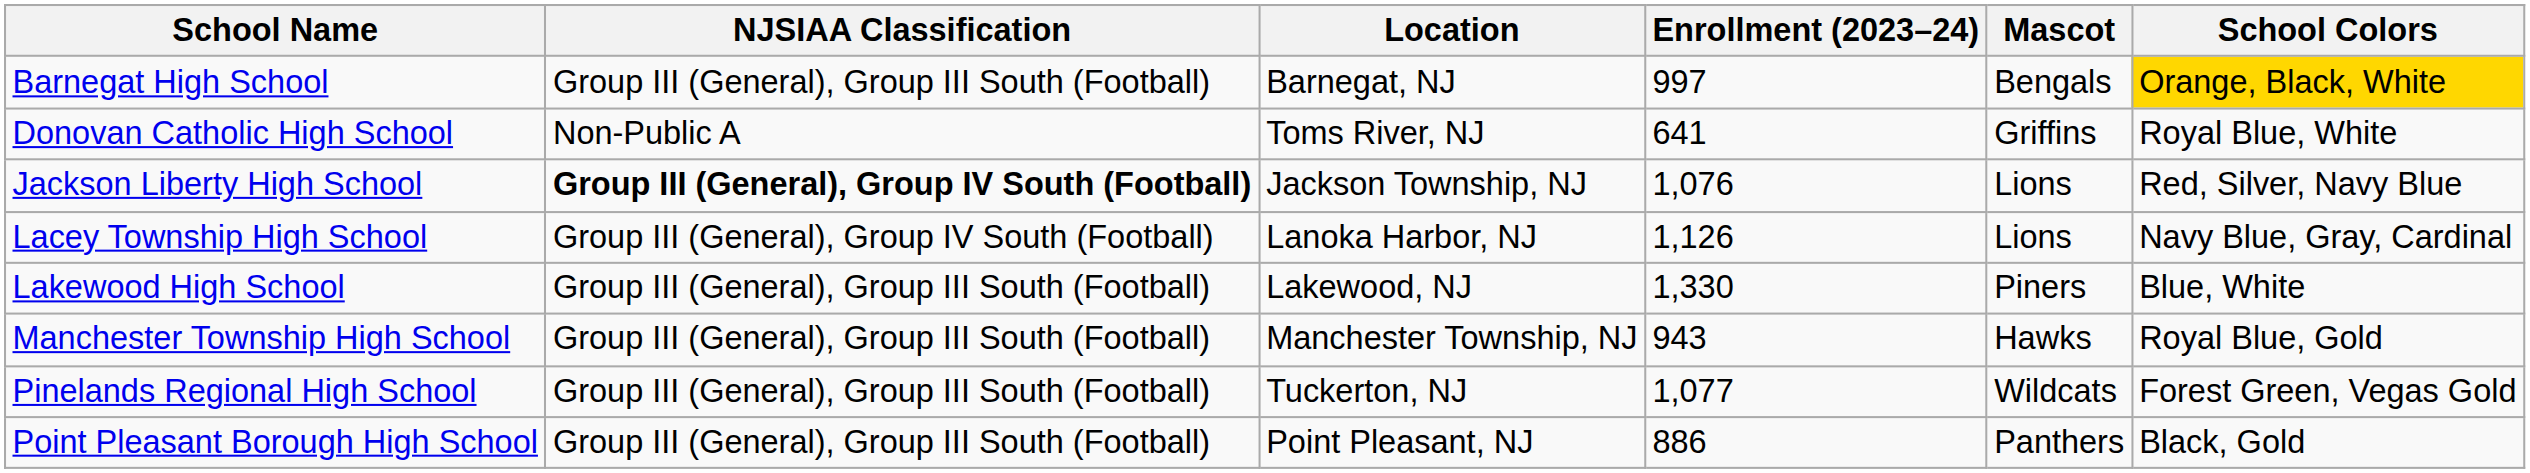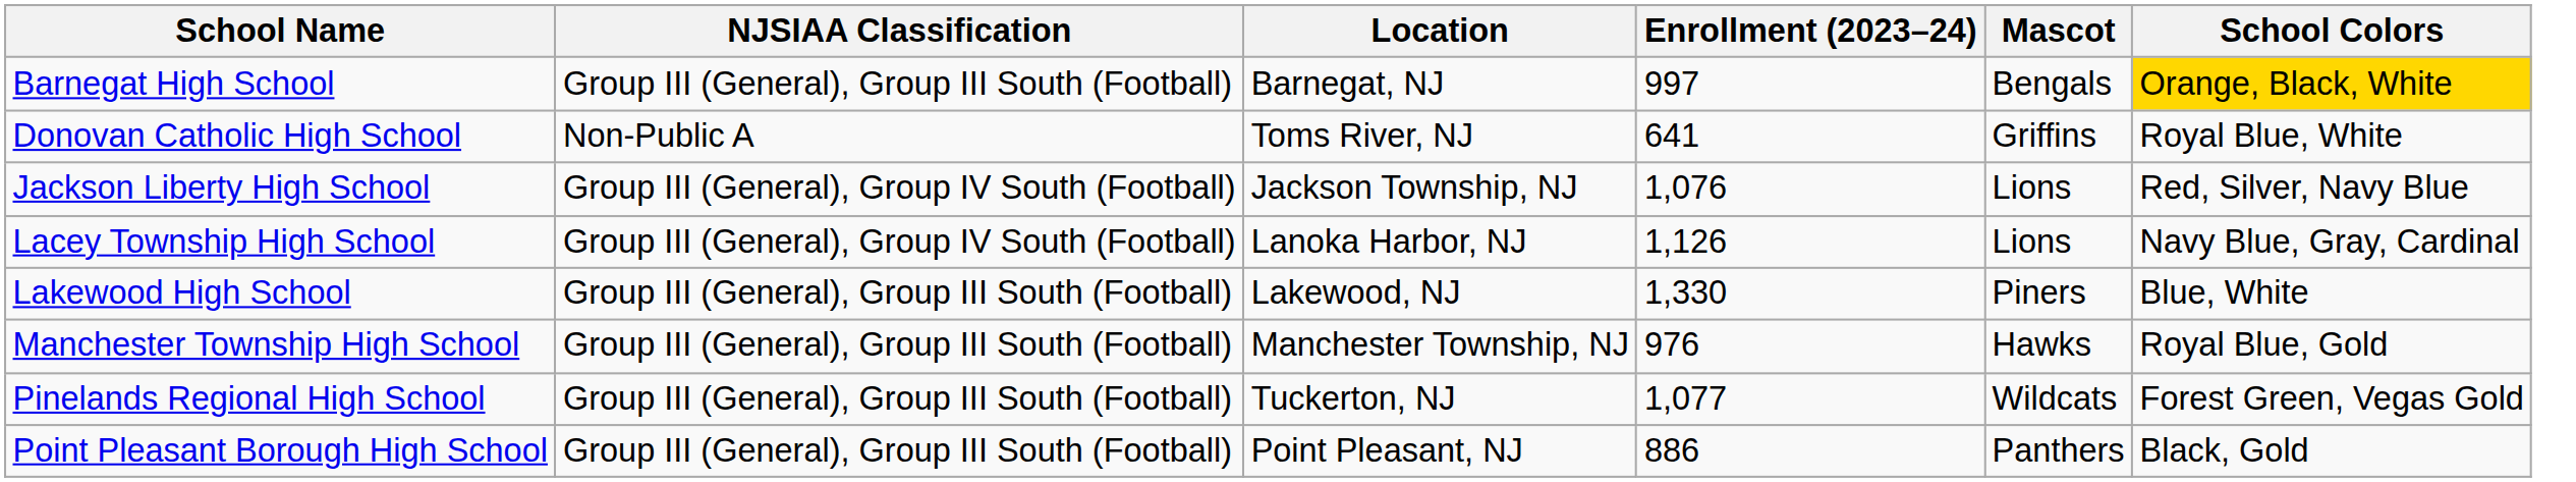 <table class="wikitable sortable">
 <tr>
 <th>School Name</th>
 <th>NJSIAA Classification</th>
 <th>Location</th>
 <th>Enrollment (2023–24)</th>
 <th>Mascot</th>
 <th>School Colors</th>
 </tr>
 <tr>
 <td><a href='#'>Barnegat High School</a></td>
 <td>Group III (General), Group III South (Football)</td>
 <td>Barnegat, NJ</td>
 <td>997</td>
 <td>Bengals</td>
 <td style="background: gold;"> Orange,  Black,  White</td>
 </tr>
 <tr>
 <td><a href='#'>Donovan Catholic High School</a></td>
 <td>Non-Public A</td>
 <td>Toms River, NJ</td>
 <td>641</td>
 <td>Griffins</td>
 <td> Royal Blue,  White</td>
 </tr>
 <tr>
 <td><a href='#'>Jackson Liberty High School</a></td>
-<td><strong>Group III (General), Group IV South (Football)</strong></td>
+<td>Group III (General), Group IV South (Football)</td>
 <td>Jackson Township, NJ</td>
 <td>1,076</td>
 <td>Lions</td>
 <td> Red,  Silver,  Navy Blue</td>
 </tr>
 <tr>
 <td><a href='#'>Lacey Township High School</a></td>
 <td>Group III (General), Group IV South (Football)</td>
 <td>Lanoka Harbor, NJ</td>
 <td>1,126</td>
 <td>Lions</td>
 <td> Navy Blue,  Gray,  Cardinal</td>
 </tr>
 <tr>
 <td><a href='#'>Lakewood High School</a></td>
 <td>Group III (General), Group III South (Football)</td>
 <td>Lakewood, NJ</td>
 <td>1,330</td>
 <td>Piners</td>
 <td> Blue,  White</td>
 </tr>
 <tr>
 <td><a href='#'>Manchester Township High School</a></td>
 <td>Group III (General), Group III South (Football)</td>
 <td>Manchester Township, NJ</td>
-<td>943</td>
+<td>976</td>
 <td>Hawks</td>
 <td> Royal Blue,  Gold</td>
 </tr>
 <tr>
 <td><a href='#'>Pinelands Regional High School</a></td>
 <td>Group III (General), Group III South (Football)</td>
 <td>Tuckerton, NJ</td>
 <td>1,077</td>
 <td>Wildcats</td>
 <td> Forest Green,  Vegas Gold</td>
 </tr>
 <tr>
 <td><a href='#'>Point Pleasant Borough High School</a></td>
 <td>Group III (General), Group III South (Football)</td>
 <td>Point Pleasant, NJ</td>
 <td>886</td>
 <td>Panthers</td>
 <td> Black,  Gold</td>
 </tr>
 </table>
